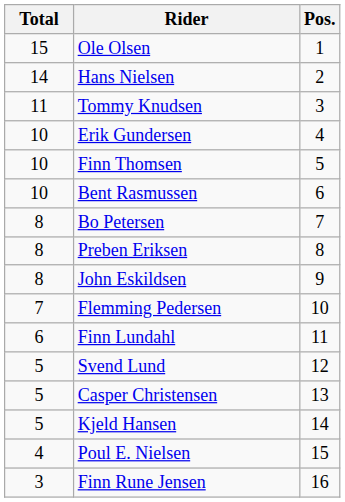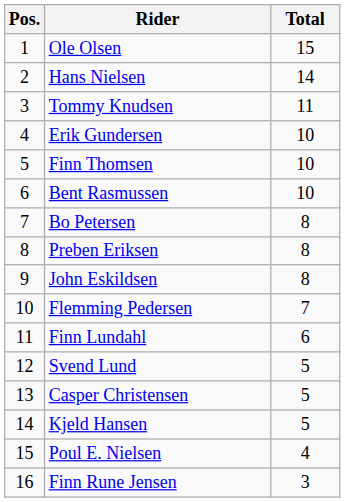 <table class=wikitable style="font-size:93%;">
 <tr>
+<th width=25px>Pos.</th>
+<th width=180px>Rider</th>
 <th width=50px>Total</th>
-<th width=180px>Rider</th>
-<th width=25px>Pos.</th>
 </tr>
 <tr align=center>
+<td>1</td>
+<td align=left><a href='#'>Ole Olsen</a></td>
 <td>15</td>
-<td align=left><a href='#'>Ole Olsen</a></td>
-<td>1</td>
 </tr>
 <tr align=center>
+<td>2</td>
+<td align=left><a href='#'>Hans Nielsen</a></td>
 <td>14</td>
-<td align=left><a href='#'>Hans Nielsen</a></td>
-<td>2</td>
 </tr>
 <tr align=center>
+<td>3</td>
+<td align=left><a href='#'>Tommy Knudsen</a></td>
 <td>11</td>
-<td align=left><a href='#'>Tommy Knudsen</a></td>
-<td>3</td>
 </tr>
 <tr align=center>
+<td>4</td>
+<td align=left><a href='#'>Erik Gundersen</a></td>
 <td>10</td>
-<td align=left><a href='#'>Erik Gundersen</a></td>
-<td>4</td>
 </tr>
 <tr align=center>
+<td>5</td>
+<td align=left><a href='#'>Finn Thomsen</a></td>
 <td>10</td>
-<td align=left><a href='#'>Finn Thomsen</a></td>
-<td>5</td>
 </tr>
 <tr align=center>
+<td>6</td>
+<td align=left><a href='#'>Bent Rasmussen</a></td>
 <td>10</td>
-<td align=left><a href='#'>Bent Rasmussen</a></td>
-<td>6</td>
 </tr>
 <tr align=center>
+<td>7</td>
+<td align=left><a href='#'>Bo Petersen</a></td>
 <td>8</td>
-<td align=left><a href='#'>Bo Petersen</a></td>
-<td>7</td>
 </tr>
 <tr align=center>
 <td>8</td>
 <td align=left><a href='#'>Preben Eriksen</a></td>
 <td>8</td>
 </tr>
 <tr align=center>
+<td>9</td>
+<td align=left><a href='#'>John Eskildsen</a></td>
 <td>8</td>
-<td align=left><a href='#'>John Eskildsen</a></td>
-<td>9</td>
 </tr>
 <tr align=center>
+<td>10</td>
+<td align=left><a href='#'>Flemming Pedersen</a></td>
 <td>7</td>
-<td align=left><a href='#'>Flemming Pedersen</a></td>
-<td>10</td>
 </tr>
 <tr align=center>
+<td>11</td>
+<td align=left><a href='#'>Finn Lundahl</a></td>
 <td>6</td>
-<td align=left><a href='#'>Finn Lundahl</a></td>
-<td>11</td>
 </tr>
 <tr align=center>
+<td>12</td>
+<td align=left><a href='#'>Svend Lund</a></td>
 <td>5</td>
-<td align=left><a href='#'>Svend Lund</a></td>
-<td>12</td>
 </tr>
 <tr align=center>
+<td>13</td>
+<td align=left><a href='#'>Casper Christensen</a></td>
 <td>5</td>
-<td align=left><a href='#'>Casper Christensen</a></td>
-<td>13</td>
 </tr>
 <tr align=center>
+<td>14</td>
+<td align=left><a href='#'>Kjeld Hansen</a></td>
 <td>5</td>
-<td align=left><a href='#'>Kjeld Hansen</a></td>
-<td>14</td>
 </tr>
 <tr align=center>
+<td>15</td>
+<td align=left><a href='#'>Poul E. Nielsen</a></td>
 <td>4</td>
-<td align=left><a href='#'>Poul E. Nielsen</a></td>
-<td>15</td>
 </tr>
 <tr align=center>
+<td>16</td>
+<td align=left><a href='#'>Finn Rune Jensen</a></td>
 <td>3</td>
-<td align=left><a href='#'>Finn Rune Jensen</a></td>
-<td>16</td>
 </tr>
 </table>
